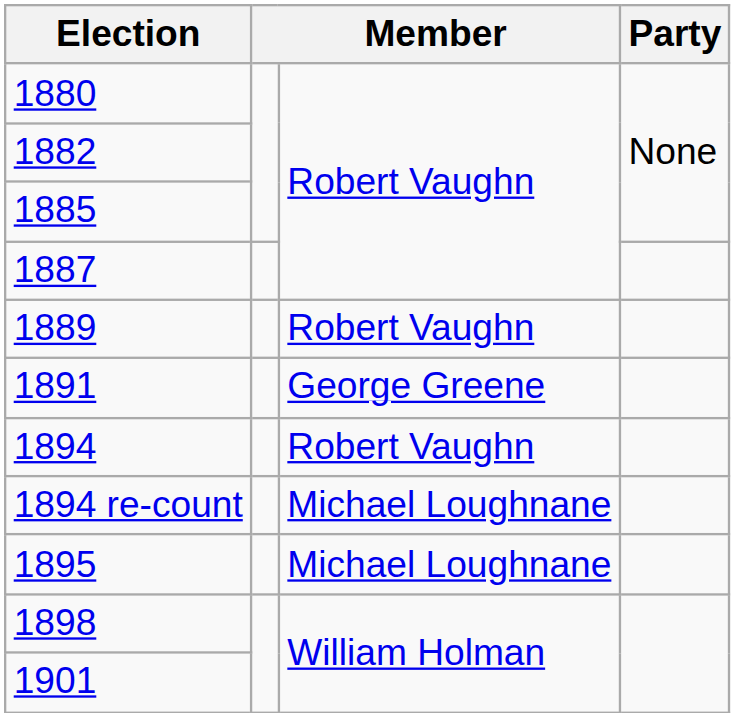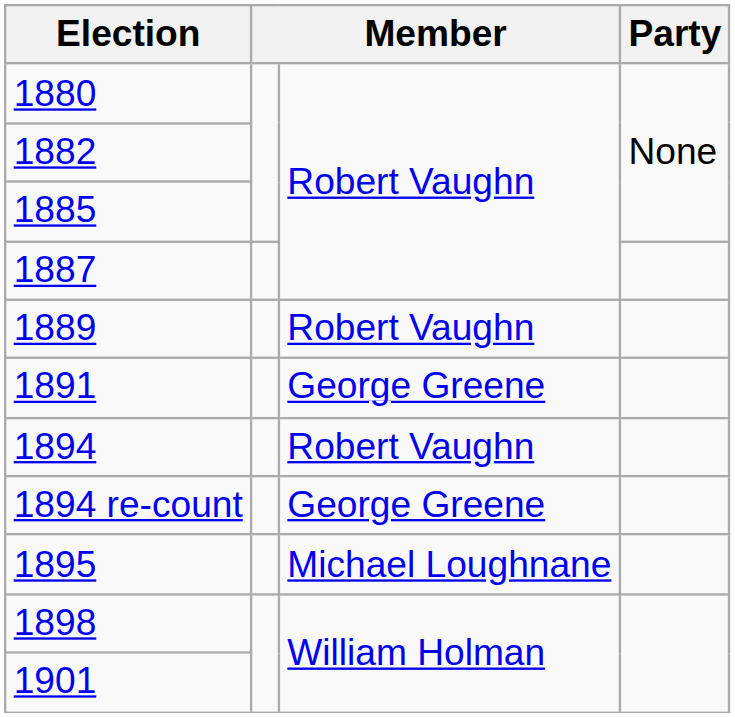 <table class="wikitable">
 <tr>
 <th>Election</th>
 <th colspan="2">Member</th>
 <th>Party</th>
 </tr>
 <tr>
 <td><a href='#'>1880</a></td>
 <td rowspan="3" > </td>
 <td rowspan="4"><a href='#'>Robert Vaughn</a></td>
 <td rowspan="3">None</td>
 </tr>
 <tr>
 <td><a href='#'>1882</a></td>
 </tr>
 <tr>
 <td><a href='#'>1885</a></td>
 </tr>
 <tr>
 <td><a href='#'>1887</a></td>
 <td> </td>
 <td></td>
 </tr>
 <tr>
 <td><a href='#'>1889</a></td>
 <td> </td>
 <td><a href='#'>Robert Vaughn</a></td>
 <td></td>
 </tr>
 <tr>
 <td><a href='#'>1891</a></td>
 <td> </td>
 <td><a href='#'>George Greene</a></td>
 <td></td>
 </tr>
 <tr>
 <td><a href='#'>1894</a></td>
 <td> </td>
 <td><a href='#'>Robert Vaughn</a></td>
 <td></td>
 </tr>
 <tr>
 <td><a href='#'>1894 re-count</a></td>
 <td> </td>
-<td><a href='#'>Michael Loughnane</a></td>
+<td><a href='#'>George Greene</a></td>
 <td></td>
 </tr>
 <tr>
 <td><a href='#'>1895</a></td>
 <td> </td>
 <td><a href='#'>Michael Loughnane</a></td>
 <td></td>
 </tr>
 <tr>
 <td><a href='#'>1898</a></td>
 <td rowspan="2" > </td>
 <td rowspan="2"><a href='#'>William Holman</a></td>
 <td rowspan="2"></td>
 </tr>
 <tr>
 <td><a href='#'>1901</a></td>
 </tr>
 </table>
